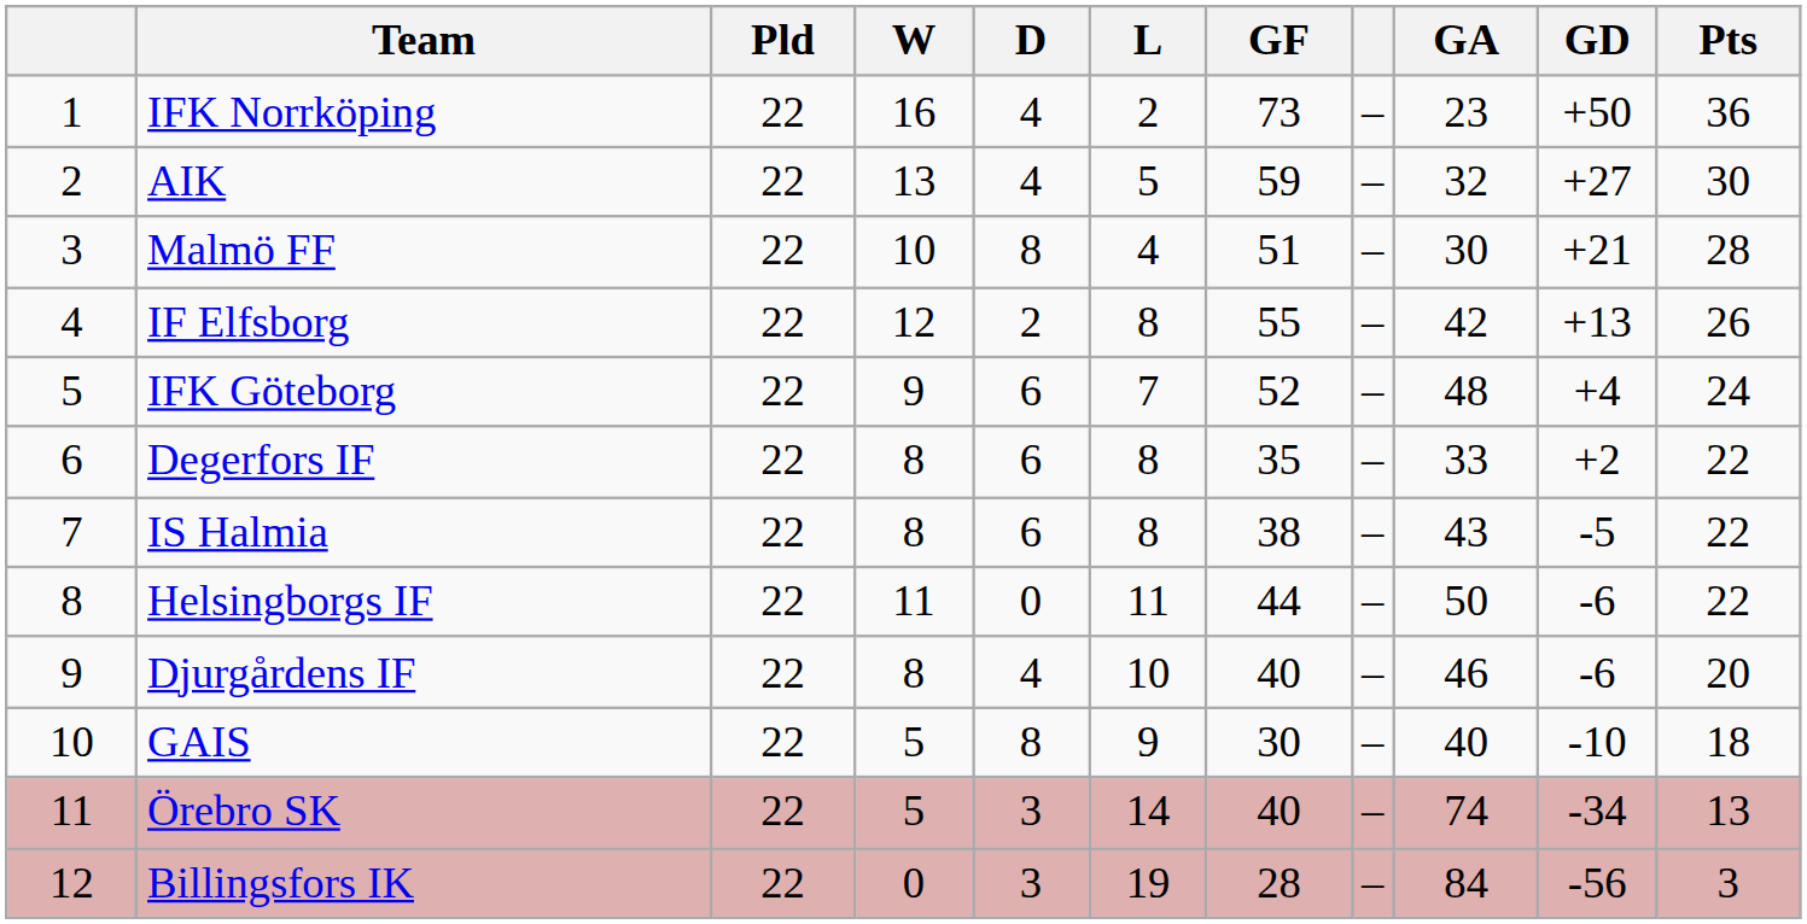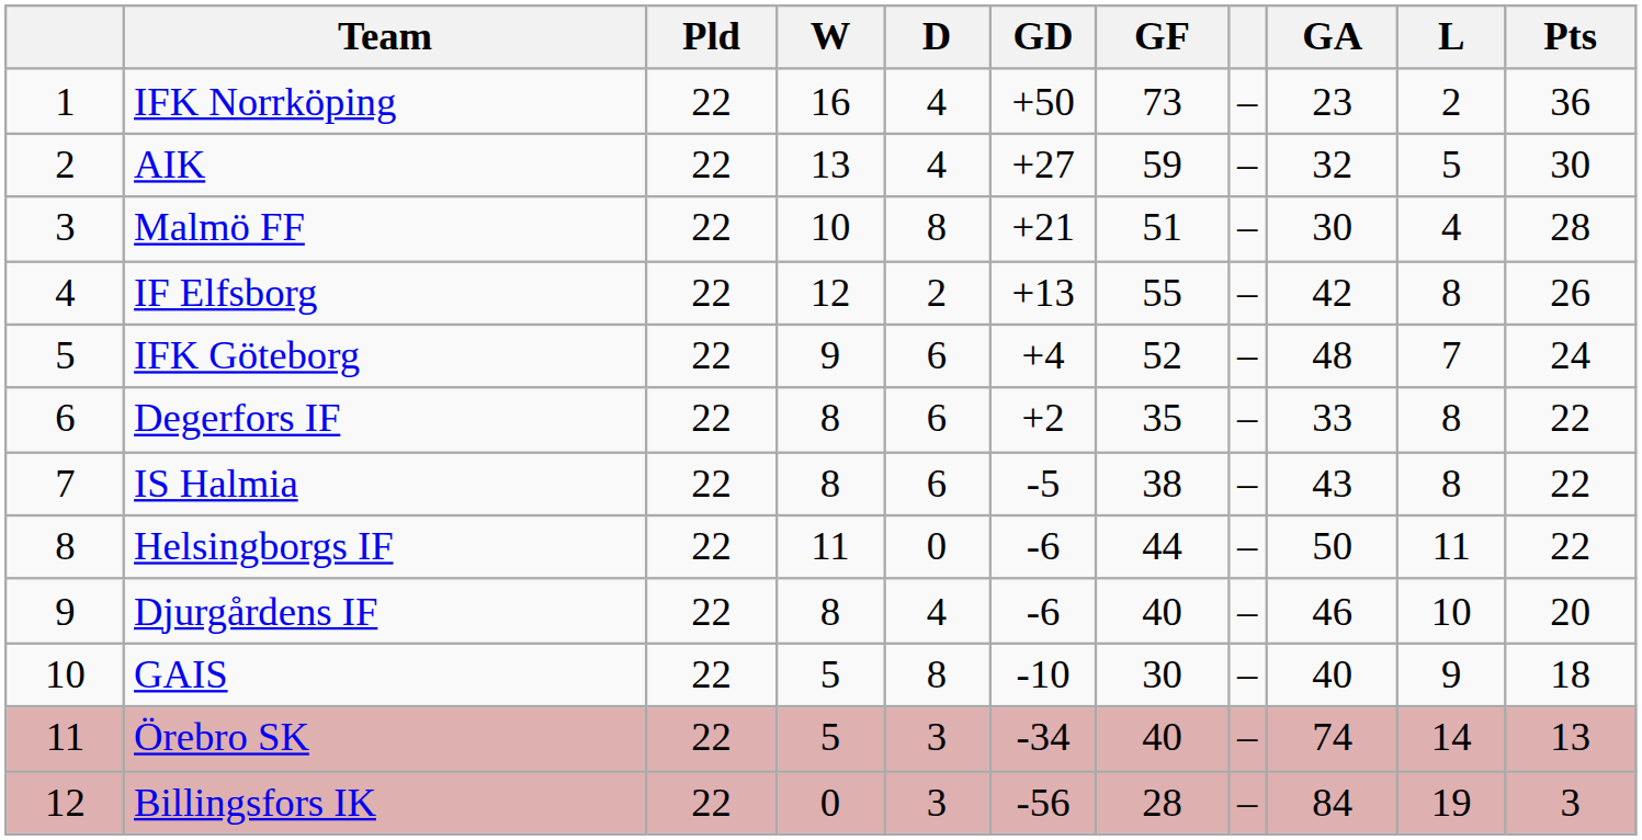 <table class="wikitable" style="text-align: center;">
 <tr>
 <th style="width: 40px;"></th>
 <th style="width: 200px;">Team</th>
 <th style="width: 45px;">Pld</th>
 <th style="width: 35px;">W</th>
 <th style="width: 35px;">D</th>
-<th style="width: 35px;">L</th>
+<th style="width: 35px;">GD</th>
 <th style="width: 45px;">GF</th>
 <th></th>
 <th style="width: 45px;">GA</th>
-<th style="width: 35px;">GD</th>
+<th style="width: 35px;">L</th>
 <th style="width: 45px;">Pts</th>
 </tr>
 <tr>
 <td>1</td>
 <td style="text-align: left;"><a href='#'>IFK Norrköping</a></td>
 <td>22</td>
 <td>16</td>
 <td>4</td>
-<td>2</td>
+<td>+50</td>
 <td>73</td>
 <td>–</td>
 <td>23</td>
-<td>+50</td>
+<td>2</td>
 <td>36</td>
 </tr>
 <tr>
 <td>2</td>
 <td style="text-align: left;"><a href='#'>AIK</a></td>
 <td>22</td>
 <td>13</td>
 <td>4</td>
-<td>5</td>
+<td>+27</td>
 <td>59</td>
 <td>–</td>
 <td>32</td>
-<td>+27</td>
+<td>5</td>
 <td>30</td>
 </tr>
 <tr>
 <td>3</td>
 <td style="text-align: left;"><a href='#'>Malmö FF</a></td>
 <td>22</td>
 <td>10</td>
 <td>8</td>
-<td>4</td>
+<td>+21</td>
 <td>51</td>
 <td>–</td>
 <td>30</td>
-<td>+21</td>
+<td>4</td>
 <td>28</td>
 </tr>
 <tr>
 <td>4</td>
 <td style="text-align: left;"><a href='#'>IF Elfsborg</a></td>
 <td>22</td>
 <td>12</td>
 <td>2</td>
-<td>8</td>
+<td>+13</td>
 <td>55</td>
 <td>–</td>
 <td>42</td>
-<td>+13</td>
+<td>8</td>
 <td>26</td>
 </tr>
 <tr>
 <td>5</td>
 <td style="text-align: left;"><a href='#'>IFK Göteborg</a></td>
 <td>22</td>
 <td>9</td>
 <td>6</td>
-<td>7</td>
+<td>+4</td>
 <td>52</td>
 <td>–</td>
 <td>48</td>
-<td>+4</td>
+<td>7</td>
 <td>24</td>
 </tr>
 <tr>
 <td>6</td>
 <td style="text-align: left;"><a href='#'>Degerfors IF</a></td>
 <td>22</td>
 <td>8</td>
 <td>6</td>
-<td>8</td>
+<td>+2</td>
 <td>35</td>
 <td>–</td>
 <td>33</td>
-<td>+2</td>
+<td>8</td>
 <td>22</td>
 </tr>
 <tr>
 <td>7</td>
 <td style="text-align: left;"><a href='#'>IS Halmia</a></td>
 <td>22</td>
 <td>8</td>
 <td>6</td>
-<td>8</td>
+<td>-5</td>
 <td>38</td>
 <td>–</td>
 <td>43</td>
-<td>-5</td>
+<td>8</td>
 <td>22</td>
 </tr>
 <tr>
 <td>8</td>
 <td style="text-align: left;"><a href='#'>Helsingborgs IF</a></td>
 <td>22</td>
 <td>11</td>
 <td>0</td>
-<td>11</td>
+<td>-6</td>
 <td>44</td>
 <td>–</td>
 <td>50</td>
-<td>-6</td>
+<td>11</td>
 <td>22</td>
 </tr>
 <tr>
 <td>9</td>
 <td style="text-align: left;"><a href='#'>Djurgårdens IF</a></td>
 <td>22</td>
 <td>8</td>
 <td>4</td>
-<td>10</td>
+<td>-6</td>
 <td>40</td>
 <td>–</td>
 <td>46</td>
-<td>-6</td>
+<td>10</td>
 <td>20</td>
 </tr>
 <tr>
 <td>10</td>
 <td style="text-align: left;"><a href='#'>GAIS</a></td>
 <td>22</td>
 <td>5</td>
 <td>8</td>
-<td>9</td>
+<td>-10</td>
 <td>30</td>
 <td>–</td>
 <td>40</td>
-<td>-10</td>
+<td>9</td>
 <td>18</td>
 </tr>
 <tr style="background: #deb0b0">
 <td>11</td>
 <td style="text-align: left;"><a href='#'>Örebro SK</a></td>
 <td>22</td>
 <td>5</td>
 <td>3</td>
-<td>14</td>
+<td>-34</td>
 <td>40</td>
 <td>–</td>
 <td>74</td>
-<td>-34</td>
+<td>14</td>
 <td>13</td>
 </tr>
 <tr style="background: #deb0b0">
 <td>12</td>
 <td style="text-align: left;"><a href='#'>Billingsfors IK</a></td>
 <td>22</td>
 <td>0</td>
 <td>3</td>
-<td>19</td>
+<td>-56</td>
 <td>28</td>
 <td>–</td>
 <td>84</td>
-<td>-56</td>
+<td>19</td>
 <td>3</td>
 </tr>
 </table>
